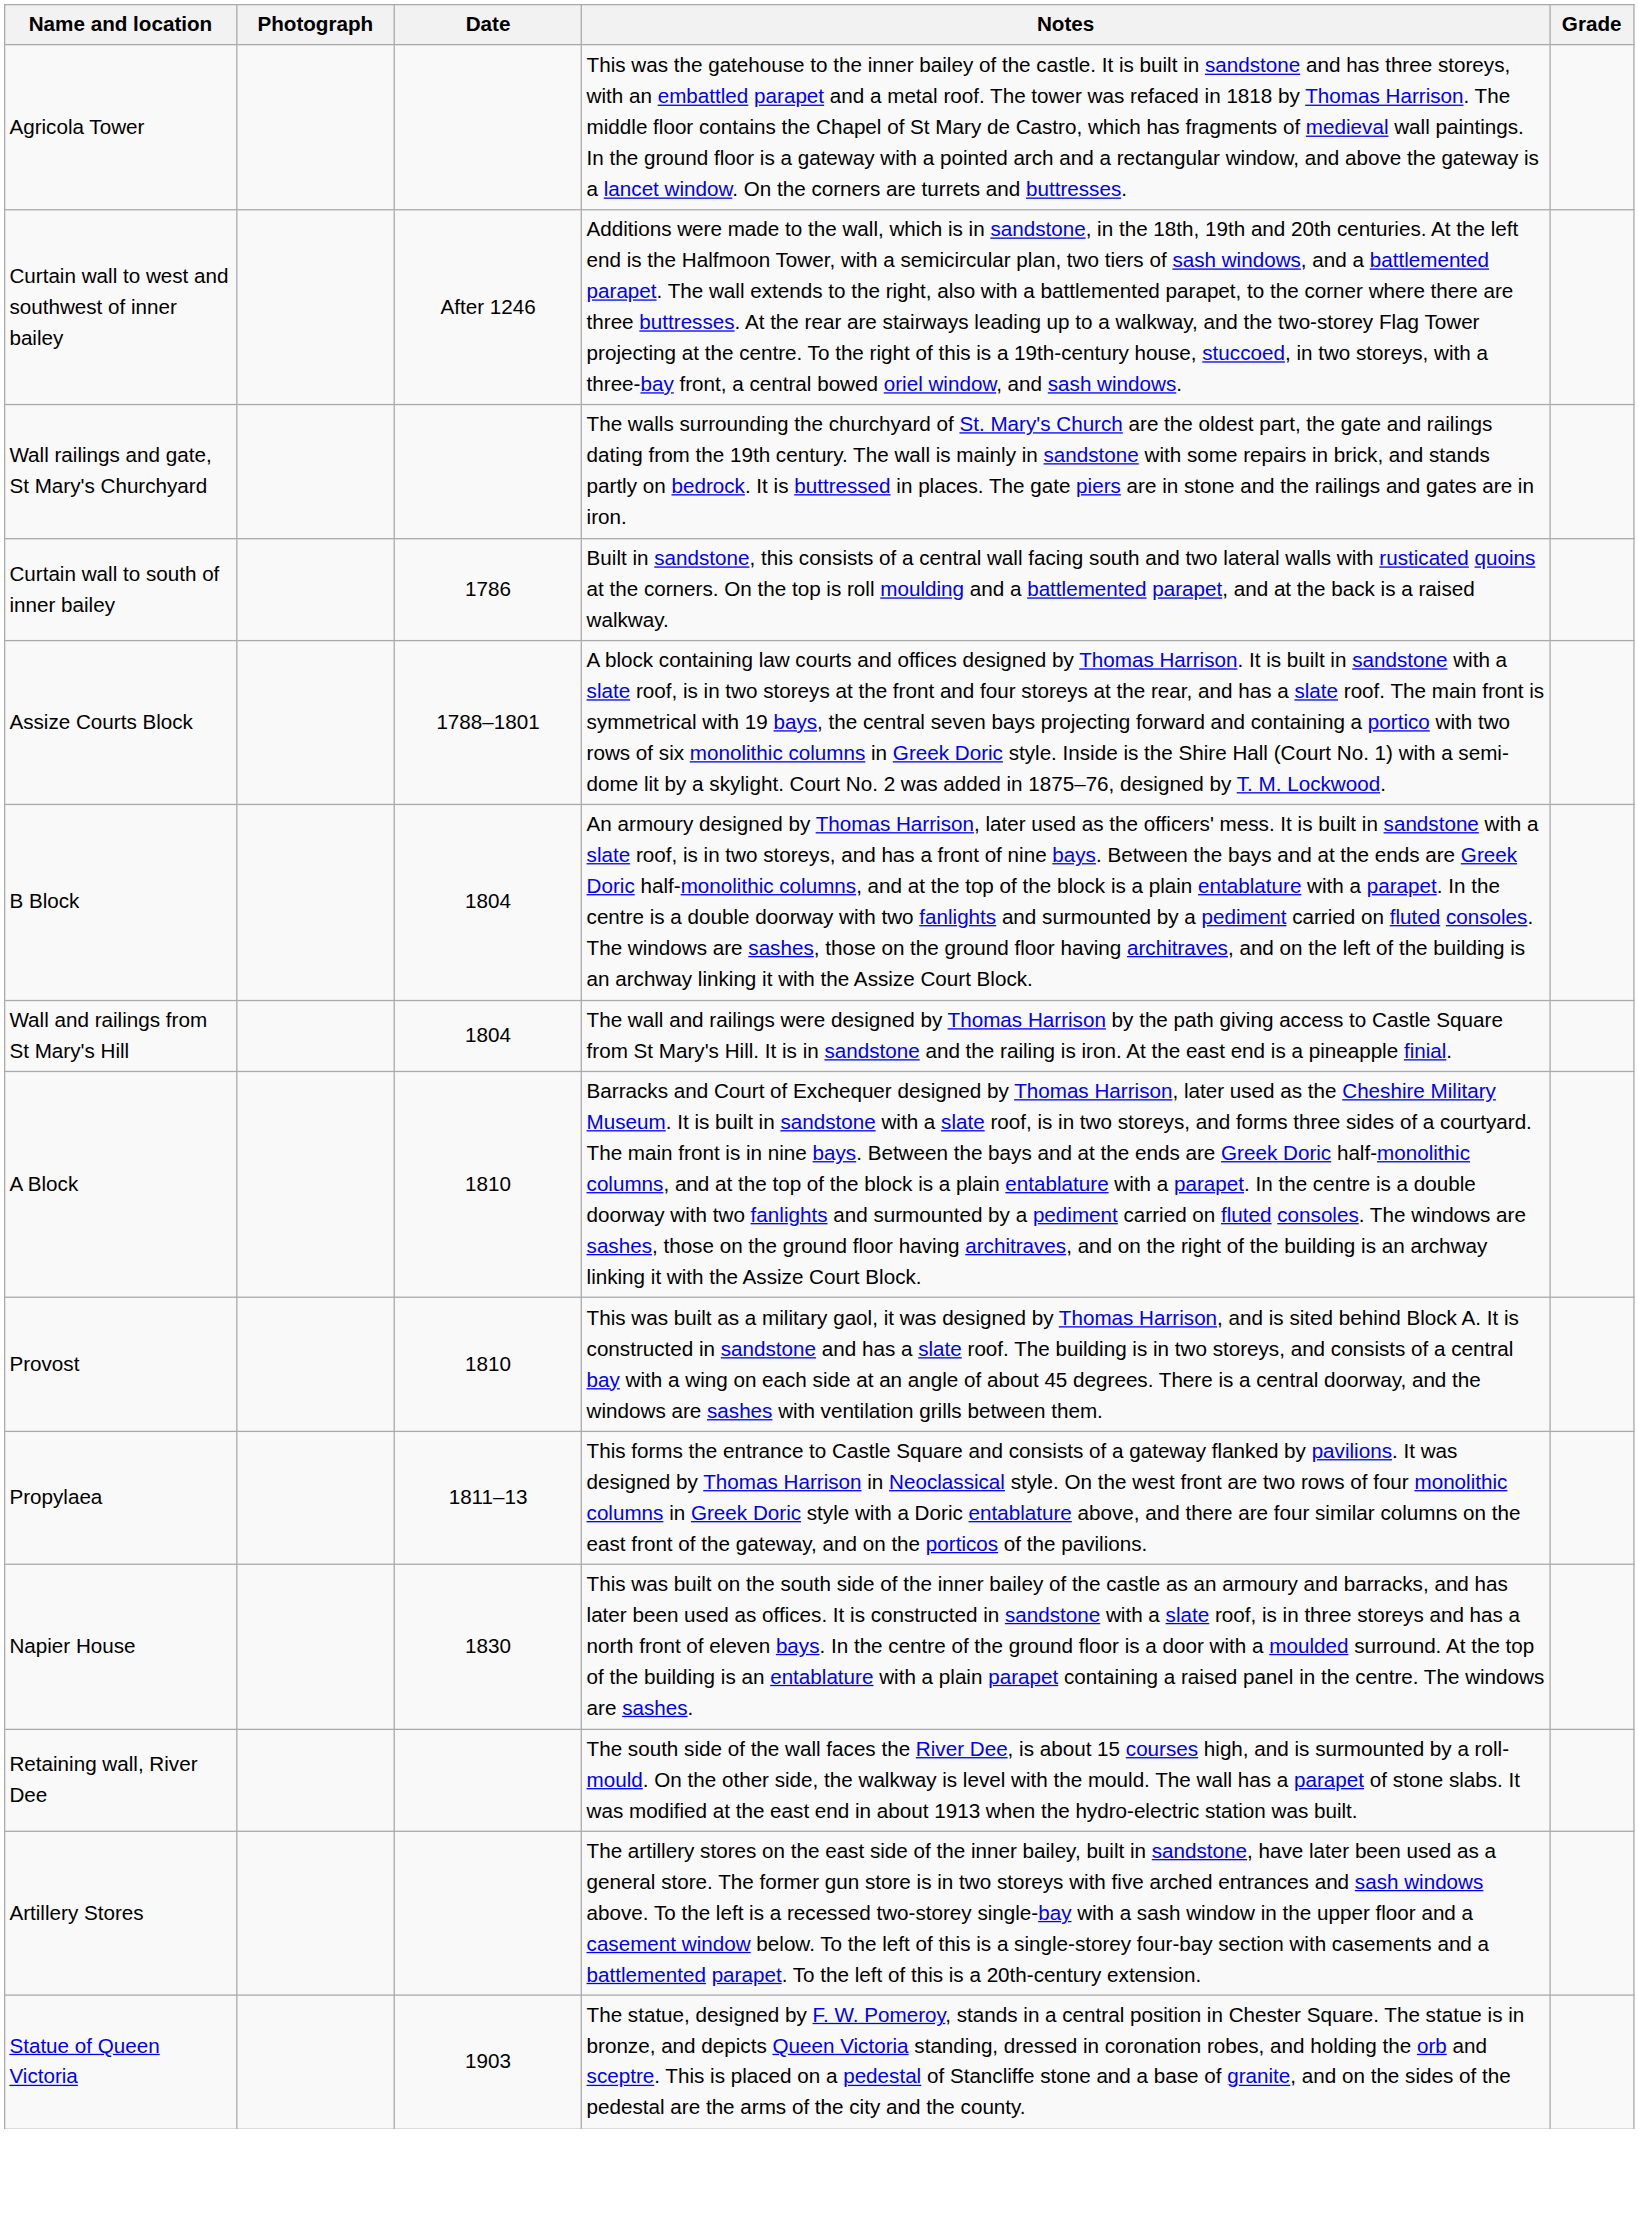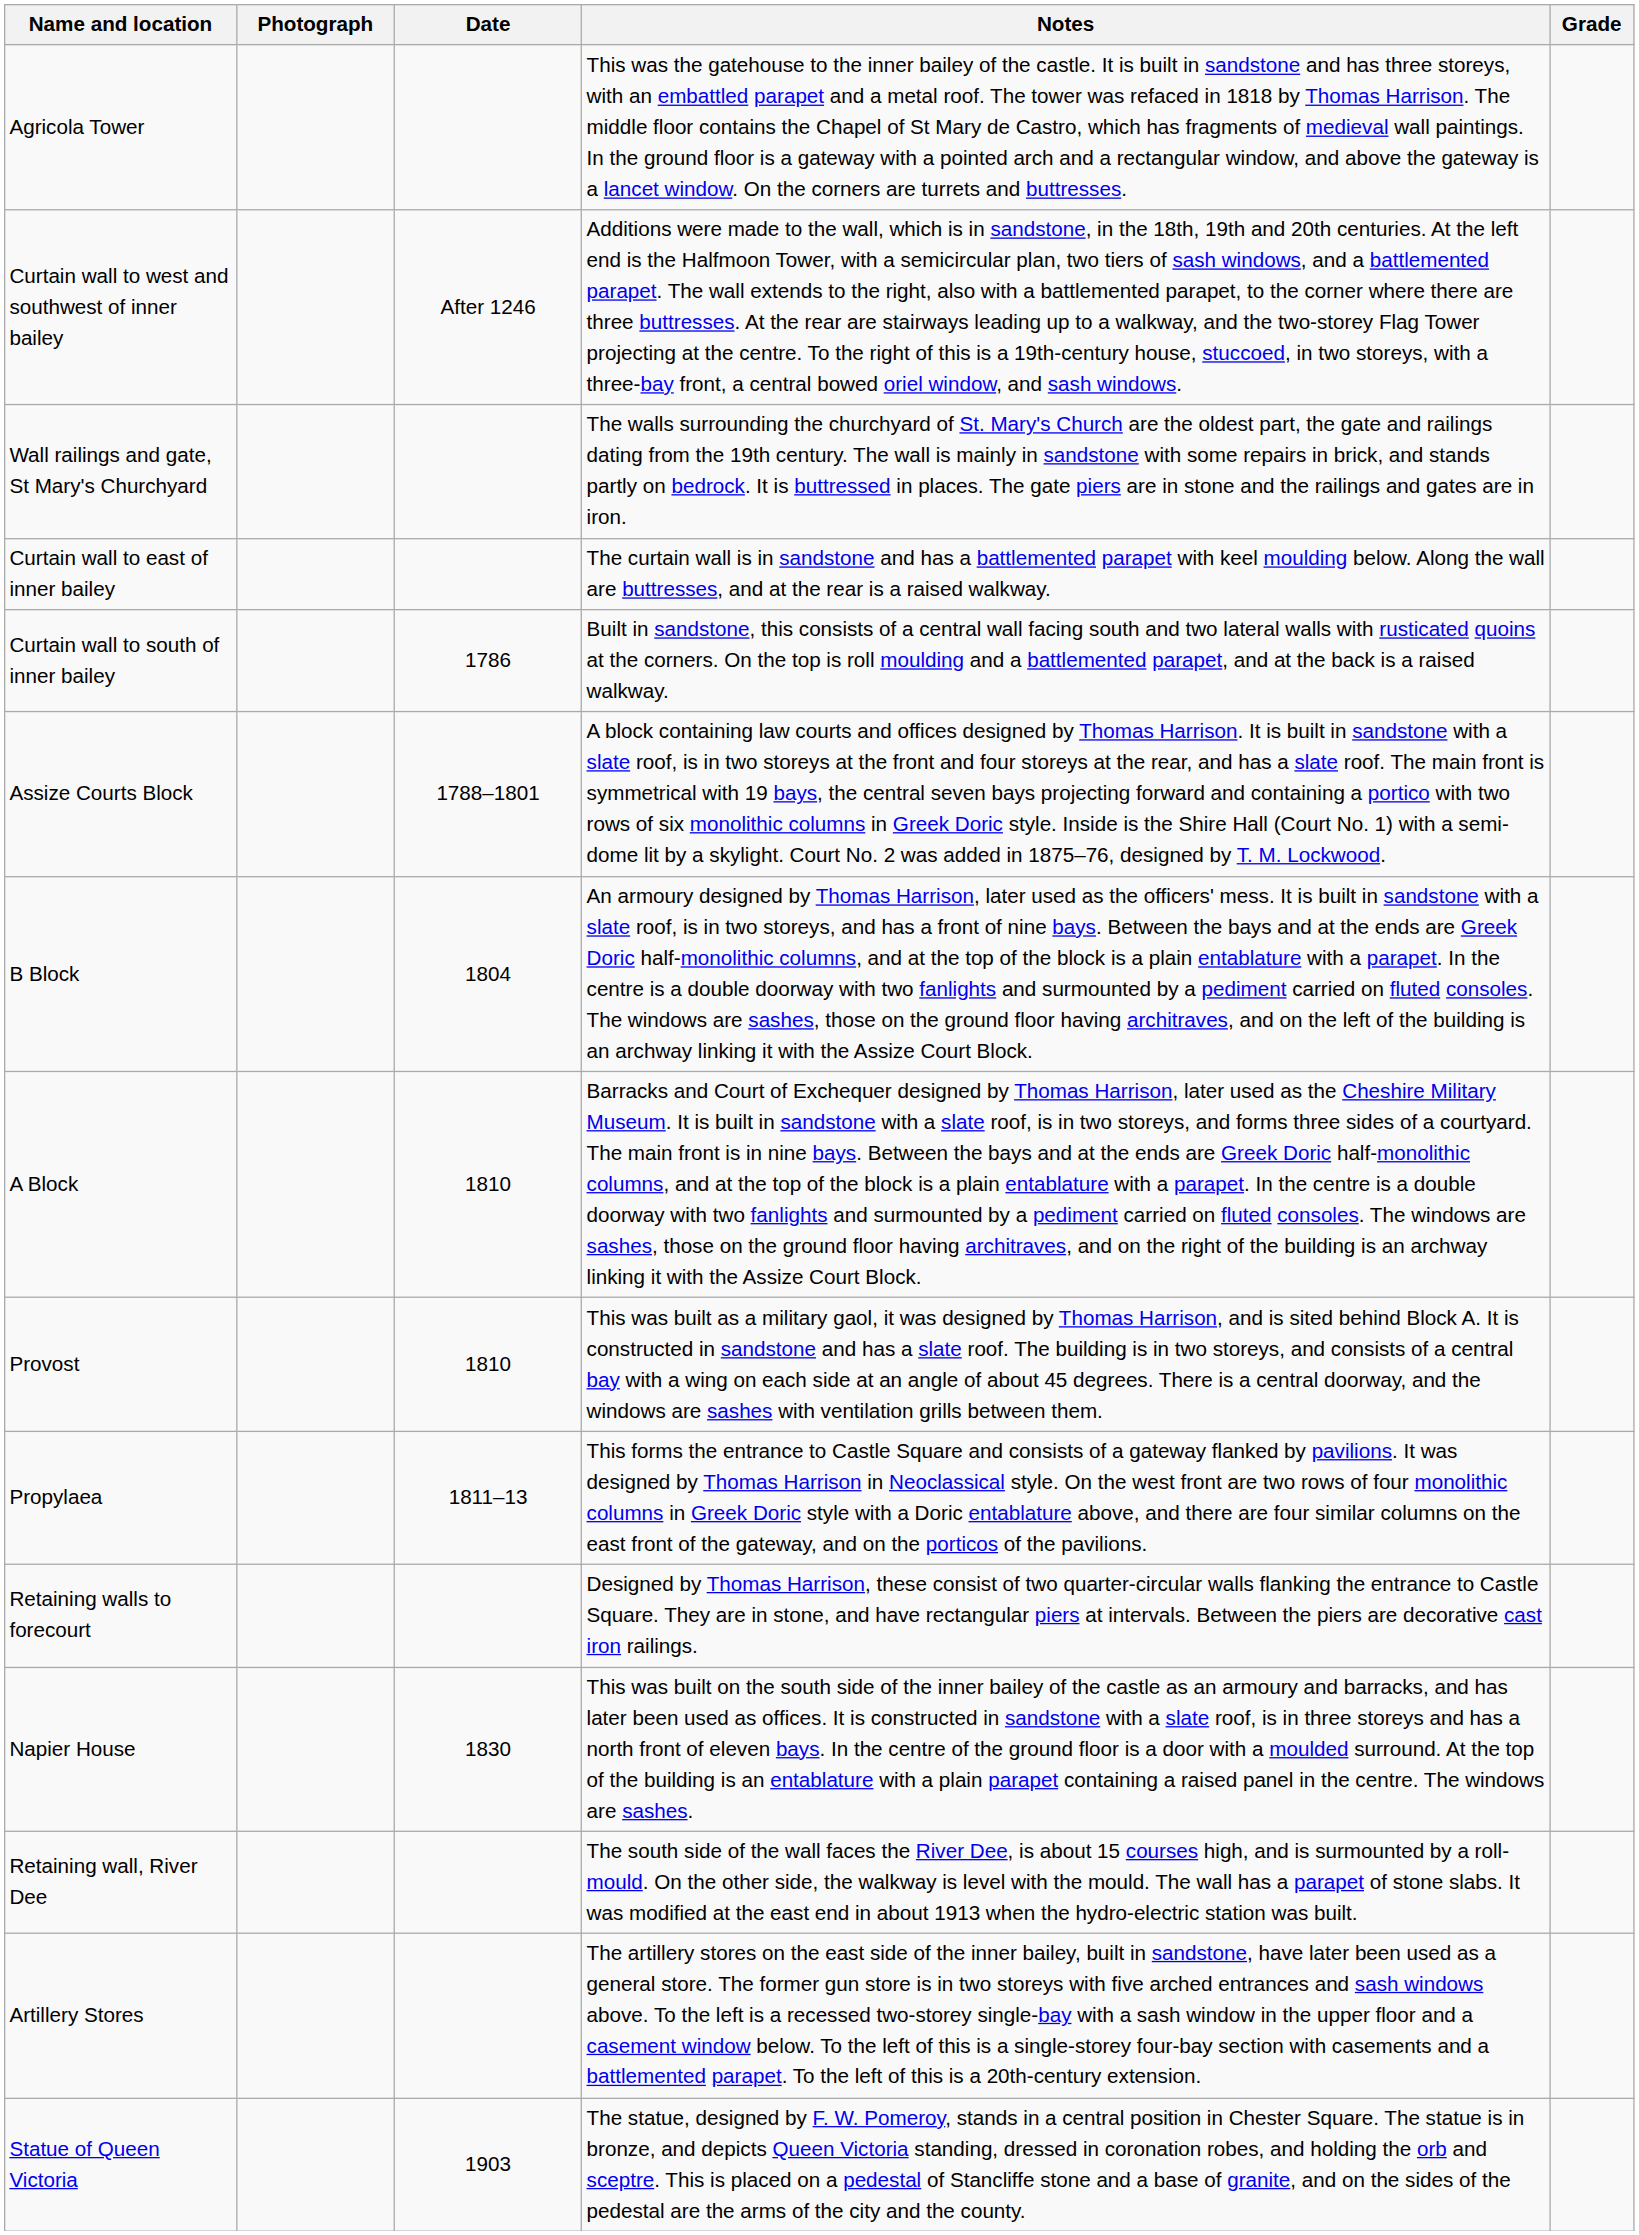 <table class="wikitable sortable plainrowheaders" style="width:100%;border:0px;text-align:left;line-height:150%;">
 <tr>
 <th scope="col"  style="width:150px">Name and location</th>
 <th scope="col"  style="width:100px" class="unsortable">Photograph</th>
 <th scope="col"  style="width:120px">Date</th>
 <th scope="col"  style="width:650px" class="unsortable">Notes</th>
 <th scope="col"  style="width:50px">Grade</th>
 </tr>
 <tr>
 <td>Agricola Tower<br><small></small></td>
 <td></td>
 <td align="center"></td>
 <td>This was the gatehouse to the inner bailey of the castle.  It is built in <a href='#'>sandstone</a> and has three storeys, with an <a href='#'>embattled</a> <a href='#'>parapet</a> and a metal roof.  The tower was refaced in 1818 by <a href='#'>Thomas Harrison</a>.  The middle floor contains the Chapel of St Mary de Castro, which has fragments of <a href='#'>medieval</a> wall paintings.  In the ground floor is a gateway with a pointed arch and a rectangular window, and above the gateway is a <a href='#'>lancet window</a>.  On the corners are turrets and <a href='#'>buttresses</a>.</td>
 <td align="center" ></td>
 </tr>
 <tr>
 <td>Curtain wall to west and southwest of inner bailey<br><small></small></td>
 <td></td>
 <td align="center">After 1246</td>
 <td>Additions were made to the wall, which is in <a href='#'>sandstone</a>, in the 18th, 19th and 20th centuries.  At the left end is the Halfmoon Tower, with a semicircular plan, two tiers of <a href='#'>sash windows</a>, and a <a href='#'>battlemented</a> <a href='#'>parapet</a>.  The wall extends to the right, also with a battlemented parapet, to the corner where there are three <a href='#'>buttresses</a>.  At the rear are stairways leading up to a walkway, and the two-storey Flag Tower projecting at the centre.  To the right of this is a 19th-century house, <a href='#'>stuccoed</a>, in two storeys, with a three-<a href='#'>bay</a> front, a central bowed <a href='#'>oriel window</a>, and <a href='#'>sash windows</a>.</td>
 <td align="center" ></td>
 </tr>
 <tr>
 <td>Wall railings and gate,<br>St Mary's Churchyard<br><small></small></td>
 <td></td>
 <td align="center"></td>
 <td>The walls surrounding the churchyard of <a href='#'>St. Mary's Church</a> are the oldest part, the gate and railings dating from the 19th century.  The wall is mainly in <a href='#'>sandstone</a> with some repairs in brick, and stands partly on <a href='#'>bedrock</a>.  It is <a href='#'>buttressed</a> in places.  The gate <a href='#'>piers</a> are in stone and the railings and gates are in iron.</td>
 <td align="center" ></td>
 </tr>
 <tr>
+<td>Curtain wall to east of inner bailey<br><small></small></td>
+<td></td>
+<td align="center"></td>
+<td>The curtain wall is in <a href='#'>sandstone</a> and has a <a href='#'>battlemented</a> <a href='#'>parapet</a> with keel <a href='#'>moulding</a> below.  Along the wall are <a href='#'>buttresses</a>, and at the rear is a raised walkway.</td>
+<td align="center" ></td>
+</tr>
+<tr>
 <td>Curtain wall to south of inner bailey<br><small></small></td>
 <td></td>
 <td align="center">1786</td>
 <td>Built in <a href='#'>sandstone</a>, this consists of a central wall facing south and two lateral walls with <a href='#'>rusticated</a> <a href='#'>quoins</a> at the corners.  On the top is roll <a href='#'>moulding</a> and a <a href='#'>battlemented</a> <a href='#'>parapet</a>, and at the back is a raised walkway.</td>
 <td align="center" ></td>
 </tr>
 <tr>
 <td>Assize Courts Block<br><small></small></td>
 <td></td>
 <td align="center">1788–1801</td>
 <td>A block containing law courts and offices designed by <a href='#'>Thomas Harrison</a>. It is built in <a href='#'>sandstone</a> with a <a href='#'>slate</a> roof, is in two storeys at the front and four storeys at the rear, and has a <a href='#'>slate</a> roof.  The main front is symmetrical with 19 <a href='#'>bays</a>, the central seven bays projecting forward and containing a <a href='#'>portico</a> with two rows of six <a href='#'>monolithic columns</a> in <a href='#'>Greek Doric</a> style.  Inside is the Shire Hall (Court No. 1) with a semi-dome lit by a skylight.  Court No. 2 was added in 1875–76, designed by <a href='#'>T. M. Lockwood</a>.</td>
 <td align="center" ></td>
 </tr>
 <tr>
 <td>B Block<br><small></small></td>
 <td></td>
 <td align="center">1804</td>
 <td>An armoury designed by <a href='#'>Thomas Harrison</a>, later used as the officers' mess.  It is built in <a href='#'>sandstone</a> with a <a href='#'>slate</a> roof, is in two storeys, and has a front of nine <a href='#'>bays</a>.  Between the bays and at the ends are <a href='#'>Greek Doric</a> half-<a href='#'>monolithic columns</a>, and at the top of the block is a plain <a href='#'>entablature</a> with a <a href='#'>parapet</a>.  In the centre is a double doorway with two <a href='#'>fanlights</a> and surmounted by a <a href='#'>pediment</a> carried on <a href='#'>fluted</a> <a href='#'>consoles</a>.  The windows are <a href='#'>sashes</a>, those on the ground floor having <a href='#'>architraves</a>, and on the left of the building is an archway linking it with the Assize Court Block.</td>
 <td align="center" ></td>
 </tr>
 <tr>
-<td>Wall and railings from St Mary's Hill<br><small></small></td>
-<td></td>
-<td align="center">1804</td>
-<td>The wall and railings were designed by <a href='#'>Thomas Harrison</a> by the path giving access to Castle Square from St Mary's Hill.  It is in <a href='#'>sandstone</a> and the railing is iron.  At the east end is a pineapple <a href='#'>finial</a>.</td>
-<td align="center" ></td>
-</tr>
-<tr>
 <td>A Block<br><small></small></td>
 <td></td>
 <td align="center">1810</td>
 <td>Barracks and Court of Exchequer designed by <a href='#'>Thomas Harrison</a>, later used as the <a href='#'>Cheshire Military Museum</a>.  It is built in <a href='#'>sandstone</a> with a <a href='#'>slate</a> roof, is in two storeys, and forms three sides of a courtyard.  The main front is in nine <a href='#'>bays</a>.  Between the bays and at the ends are <a href='#'>Greek Doric</a> half-<a href='#'>monolithic columns</a>, and at the top of the block is a plain <a href='#'>entablature</a> with a <a href='#'>parapet</a>.  In the centre is a double doorway with two <a href='#'>fanlights</a> and surmounted by a <a href='#'>pediment</a> carried on <a href='#'>fluted</a> <a href='#'>consoles</a>.  The windows are <a href='#'>sashes</a>, those on the ground floor having <a href='#'>architraves</a>, and on the right of the building is an archway linking it with the Assize Court Block.</td>
 <td align="center" ></td>
 </tr>
 <tr>
 <td>Provost<br><small></small></td>
 <td></td>
 <td align="center">1810</td>
 <td>This was built as a military gaol, it was designed by <a href='#'>Thomas Harrison</a>, and is sited behind Block A.  It is constructed in <a href='#'>sandstone</a> and has a <a href='#'>slate</a> roof.  The building is in two storeys, and consists of a central <a href='#'>bay</a> with a wing on each side at an angle of about 45 degrees.  There is a central doorway, and the windows are <a href='#'>sashes</a> with ventilation grills between them.</td>
 <td align="center" ></td>
 </tr>
 <tr>
 <td>Propylaea<br><small></small></td>
 <td></td>
 <td align="center">1811–13</td>
 <td>This forms the entrance to Castle Square and consists of a gateway flanked by <a href='#'>pavilions</a>.  It was designed by <a href='#'>Thomas Harrison</a> in <a href='#'>Neoclassical</a> style.  On the west front are two rows of four <a href='#'>monolithic columns</a> in <a href='#'>Greek Doric</a> style with a Doric <a href='#'>entablature</a> above, and there are four similar columns on the east front of the gateway, and on the <a href='#'>porticos</a> of the pavilions.</td>
+<td align="center" ></td>
+</tr>
+<tr>
+<td>Retaining walls to forecourt<br><small></small></td>
+<td></td>
+<td align="center"></td>
+<td>Designed by <a href='#'>Thomas Harrison</a>, these consist of two quarter-circular walls flanking the entrance to Castle Square.  They are in stone, and have rectangular <a href='#'>piers</a> at intervals.  Between the piers are decorative <a href='#'>cast iron</a> railings.</td>
 <td align="center" ></td>
 </tr>
 <tr>
 <td>Napier House<br><small></small></td>
 <td></td>
 <td align="center">1830</td>
 <td>This was built on the south side of the inner bailey of the castle as an armoury and barracks, and has later been used as offices.  It is constructed in <a href='#'>sandstone</a> with a <a href='#'>slate</a> roof, is in three storeys and has a north front of eleven <a href='#'>bays</a>.  In the centre of the ground floor is a door with a <a href='#'>moulded</a> surround.  At the top of the building is an <a href='#'>entablature</a> with a plain <a href='#'>parapet</a> containing a raised panel in the centre.  The windows are <a href='#'>sashes</a>.</td>
 <td align="center" ></td>
 </tr>
 <tr>
 <td>Retaining wall, River Dee<br><small></small></td>
 <td></td>
 <td align="center"></td>
 <td>The south side of the wall faces the <a href='#'>River Dee</a>, is about 15 <a href='#'>courses</a> high, and is surmounted by a roll-<a href='#'>mould</a>. On the other side, the walkway is level with the mould. The wall has a <a href='#'>parapet</a> of stone slabs. It was modified at the east end in about 1913 when the hydro-electric station was built.</td>
 <td align="center" ></td>
 </tr>
 <tr>
 <td>Artillery Stores<br><small></small></td>
 <td></td>
 <td align="center"></td>
 <td>The artillery stores on the east side of the inner bailey, built in <a href='#'>sandstone</a>, have later been used as a general store.  The former gun store is in two storeys with five arched entrances and <a href='#'>sash windows</a> above.  To the left is a recessed two-storey single-<a href='#'>bay</a> with a sash window in the upper floor and a <a href='#'>casement window</a> below. To the left of this is a single-storey four-bay section with casements and a <a href='#'>battlemented</a> <a href='#'>parapet</a>. To the left of this is a 20th-century extension.</td>
 <td align="center" ></td>
 </tr>
 <tr>
 <td><a href='#'>Statue of Queen Victoria</a><br><small></small></td>
 <td></td>
 <td align="center">1903</td>
 <td>The statue, designed by <a href='#'>F. W. Pomeroy</a>, stands in a central position in Chester Square.  The statue is in bronze, and depicts <a href='#'>Queen Victoria</a> standing, dressed in coronation robes, and holding the <a href='#'>orb</a> and <a href='#'>sceptre</a>.  This is placed on a <a href='#'>pedestal</a> of Stancliffe stone and a base of <a href='#'>granite</a>, and on the sides of the pedestal are the arms of the city and the county.</td>
 <td align="center" ></td>
 </tr>
 <tr>
 </tr>
 </table>
